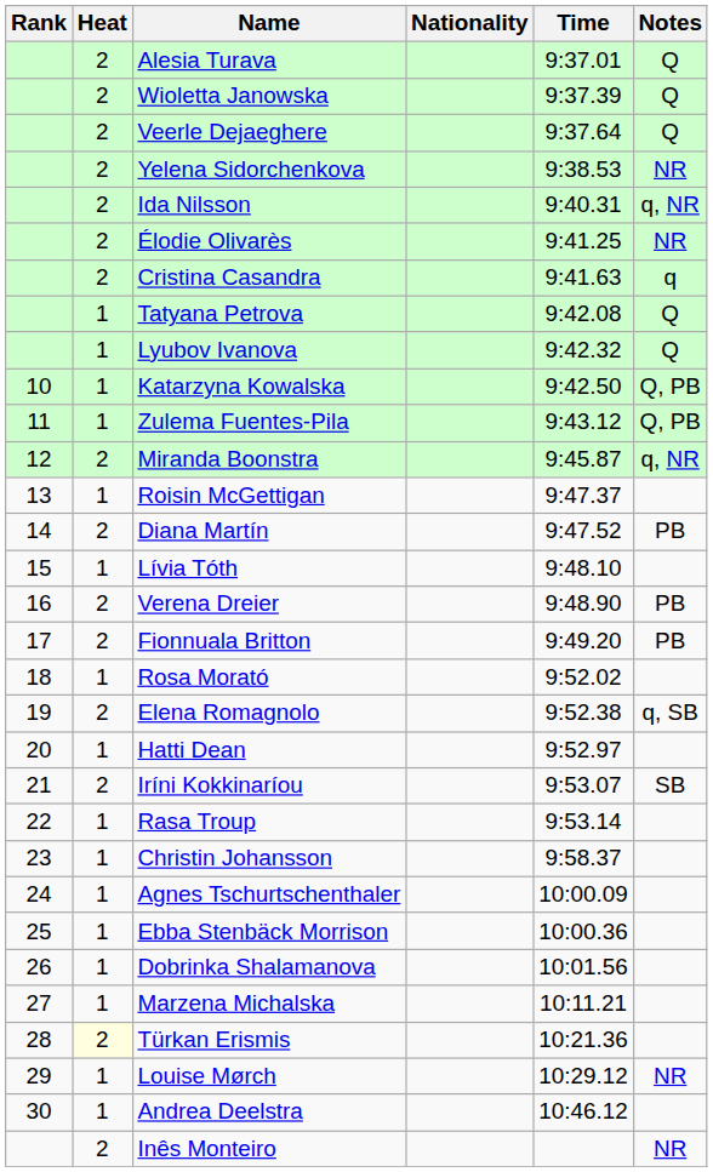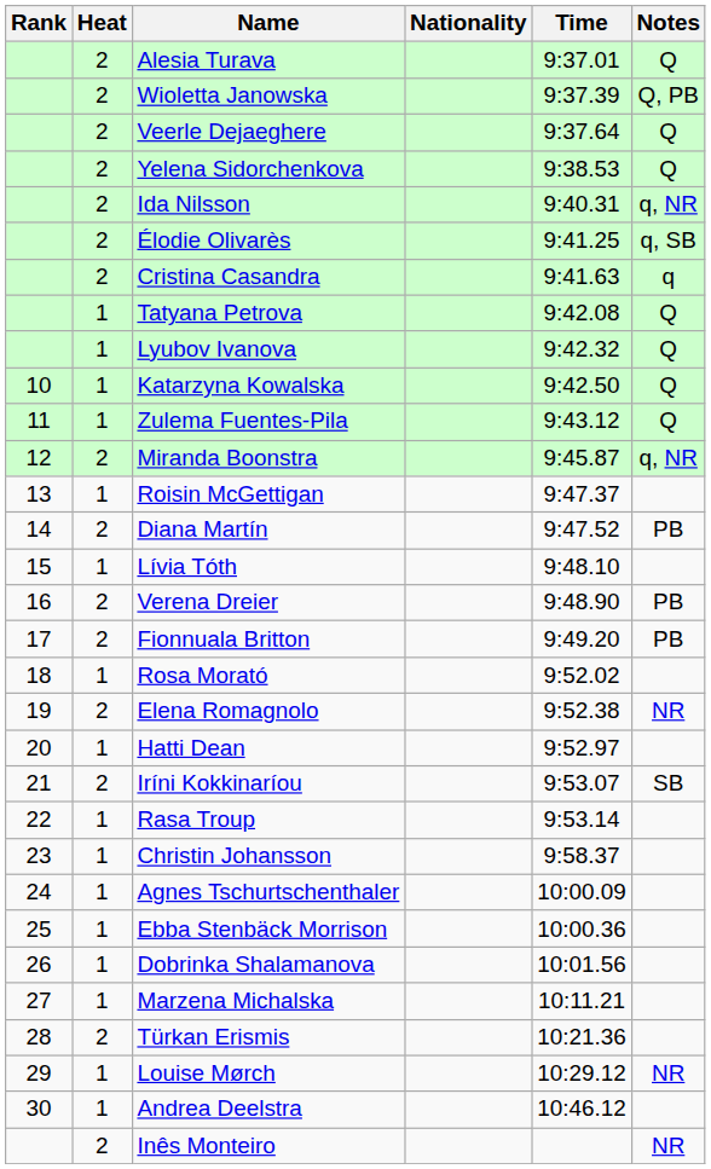 <table class="wikitable sortable" style="text-align:center">
 <tr>
 <th>Rank</th>
 <th>Heat</th>
 <th>Name</th>
 <th>Nationality</th>
 <th>Time</th>
 <th>Notes</th>
 </tr>
 <tr bgcolor=ccffcc>
 <td></td>
 <td>2</td>
 <td align=left><a href='#'>Alesia Turava</a></td>
 <td align=left></td>
 <td>9:37.01</td>
 <td>Q</td>
 </tr>
 <tr bgcolor=ccffcc>
 <td></td>
 <td>2</td>
 <td align=left><a href='#'>Wioletta Janowska</a></td>
 <td align=left></td>
 <td>9:37.39</td>
-<td>Q</td>
+<td>Q, PB</td>
 </tr>
 <tr bgcolor=ccffcc>
 <td></td>
 <td>2</td>
 <td align=left><a href='#'>Veerle Dejaeghere</a></td>
 <td align=left></td>
 <td>9:37.64</td>
 <td>Q</td>
 </tr>
 <tr bgcolor=ccffcc>
 <td></td>
 <td>2</td>
 <td align=left><a href='#'>Yelena Sidorchenkova</a></td>
 <td align=left></td>
 <td>9:38.53</td>
-<td><a href='#'>NR</a></td>
+<td>Q</td>
 </tr>
 <tr bgcolor=ccffcc>
 <td></td>
 <td>2</td>
 <td align=left><a href='#'>Ida Nilsson</a></td>
 <td align=left></td>
 <td>9:40.31</td>
 <td>q, <a href='#'>NR</a></td>
 </tr>
 <tr bgcolor=ccffcc>
 <td></td>
 <td>2</td>
 <td align=left><a href='#'>Élodie Olivarès</a></td>
 <td align=left></td>
 <td>9:41.25</td>
-<td><a href='#'>NR</a></td>
+<td>q, SB</td>
 </tr>
 <tr bgcolor=ccffcc>
 <td></td>
 <td>2</td>
 <td align=left><a href='#'>Cristina Casandra</a></td>
 <td align=left></td>
 <td>9:41.63</td>
 <td>q</td>
 </tr>
 <tr bgcolor=ccffcc>
 <td></td>
 <td>1</td>
 <td align=left><a href='#'>Tatyana Petrova</a></td>
 <td align=left></td>
 <td>9:42.08</td>
 <td>Q</td>
 </tr>
 <tr bgcolor=ccffcc>
 <td></td>
 <td>1</td>
 <td align=left><a href='#'>Lyubov Ivanova</a></td>
 <td align=left></td>
 <td>9:42.32</td>
 <td>Q</td>
 </tr>
 <tr bgcolor=ccffcc>
 <td>10</td>
 <td>1</td>
 <td align=left><a href='#'>Katarzyna Kowalska</a></td>
 <td align=left></td>
 <td>9:42.50</td>
-<td>Q, PB</td>
+<td>Q</td>
 </tr>
 <tr bgcolor=ccffcc>
 <td>11</td>
 <td>1</td>
 <td align=left><a href='#'>Zulema Fuentes-Pila</a></td>
 <td align=left></td>
 <td>9:43.12</td>
-<td>Q, PB</td>
+<td>Q</td>
 </tr>
 <tr bgcolor=ccffcc>
 <td>12</td>
 <td>2</td>
 <td align=left><a href='#'>Miranda Boonstra</a></td>
 <td align=left></td>
 <td>9:45.87</td>
 <td>q, <a href='#'>NR</a></td>
 </tr>
 <tr>
 <td>13</td>
 <td>1</td>
 <td align=left><a href='#'>Roisin McGettigan</a></td>
 <td align=left></td>
 <td>9:47.37</td>
 <td></td>
 </tr>
 <tr>
 <td>14</td>
 <td>2</td>
 <td align=left><a href='#'>Diana Martín</a></td>
 <td align=left></td>
 <td>9:47.52</td>
 <td>PB</td>
 </tr>
 <tr>
 <td>15</td>
 <td>1</td>
 <td align=left><a href='#'>Lívia Tóth</a></td>
 <td align=left></td>
 <td>9:48.10</td>
 <td></td>
 </tr>
 <tr>
 <td>16</td>
 <td>2</td>
 <td align=left><a href='#'>Verena Dreier</a></td>
 <td align=left></td>
 <td>9:48.90</td>
 <td>PB</td>
 </tr>
 <tr>
 <td>17</td>
 <td>2</td>
 <td align=left><a href='#'>Fionnuala Britton</a></td>
 <td align=left></td>
 <td>9:49.20</td>
 <td>PB</td>
 </tr>
 <tr>
 <td>18</td>
 <td>1</td>
 <td align=left><a href='#'>Rosa Morató</a></td>
 <td align=left></td>
 <td>9:52.02</td>
 <td></td>
 </tr>
 <tr>
 <td>19</td>
 <td>2</td>
 <td align=left><a href='#'>Elena Romagnolo</a></td>
 <td align=left></td>
 <td>9:52.38</td>
-<td>q, SB</td>
+<td><a href='#'>NR</a></td>
 </tr>
 <tr>
 <td>20</td>
 <td>1</td>
 <td align=left><a href='#'>Hatti Dean</a></td>
 <td align=left></td>
 <td>9:52.97</td>
 <td></td>
 </tr>
 <tr>
 <td>21</td>
 <td>2</td>
 <td align=left><a href='#'>Iríni Kokkinaríou</a></td>
 <td align=left></td>
 <td>9:53.07</td>
 <td>SB</td>
 </tr>
 <tr>
 <td>22</td>
 <td>1</td>
 <td align=left><a href='#'>Rasa Troup</a></td>
 <td align=left></td>
 <td>9:53.14</td>
 <td></td>
 </tr>
 <tr>
 <td>23</td>
 <td>1</td>
 <td align=left><a href='#'>Christin Johansson</a></td>
 <td align=left></td>
 <td>9:58.37</td>
 <td></td>
 </tr>
 <tr>
 <td>24</td>
 <td>1</td>
 <td align=left><a href='#'>Agnes Tschurtschenthaler</a></td>
 <td align=left></td>
 <td>10:00.09</td>
 <td></td>
 </tr>
 <tr>
 <td>25</td>
 <td>1</td>
 <td align=left><a href='#'>Ebba Stenbäck Morrison</a></td>
 <td align=left></td>
 <td>10:00.36</td>
 <td></td>
 </tr>
 <tr>
 <td>26</td>
 <td>1</td>
 <td align=left><a href='#'>Dobrinka Shalamanova</a></td>
 <td align=left></td>
 <td>10:01.56</td>
 <td></td>
 </tr>
 <tr>
 <td>27</td>
 <td>1</td>
 <td align=left><a href='#'>Marzena Michalska</a></td>
 <td align=left></td>
 <td>10:11.21</td>
 <td></td>
 </tr>
 <tr>
 <td>28</td>
-<td style="background: lightyellow;">2</td>
+<td>2</td>
 <td align=left><a href='#'>Türkan Erismis</a></td>
 <td align=left></td>
 <td>10:21.36</td>
 <td></td>
 </tr>
 <tr>
 <td>29</td>
 <td>1</td>
 <td align=left><a href='#'>Louise Mørch</a></td>
 <td align=left></td>
 <td>10:29.12</td>
 <td><a href='#'>NR</a></td>
 </tr>
 <tr>
 <td>30</td>
 <td>1</td>
 <td align=left><a href='#'>Andrea Deelstra</a></td>
 <td align=left></td>
 <td>10:46.12</td>
 <td></td>
 </tr>
 <tr>
 <td></td>
 <td>2</td>
 <td align=left><a href='#'>Inês Monteiro</a></td>
 <td align=left></td>
 <td></td>
 <td><a href='#'>NR</a></td>
 </tr>
 </table>
